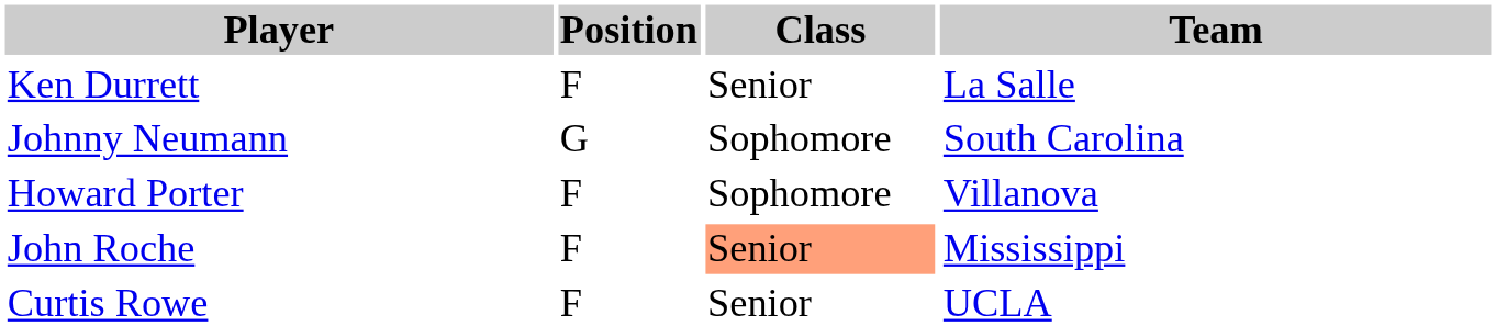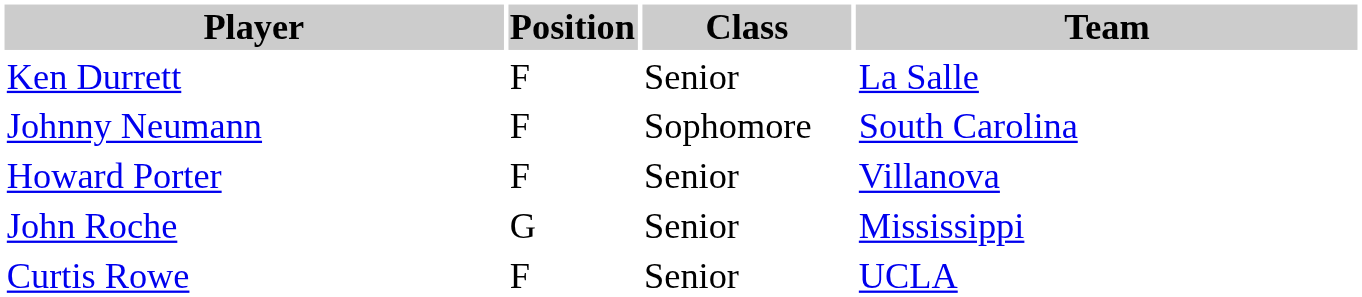 <table style="width:600px" "border:'1' 'solid' 'gray'">
 <tr>
 <th bgcolor="#CCCCCC" style="width:40%">Player</th>
 <th bgcolor="#CCCCCC" style="width:4%">Position</th>
 <th bgcolor="#CCCCCC" style="width:16%">Class</th>
 <th bgcolor="#CCCCCC" style="width:40%">Team</th>
 </tr>
 <tr>
 <td><a href='#'>Ken Durrett</a></td>
 <td>F</td>
 <td>Senior</td>
 <td><a href='#'>La Salle</a></td>
 </tr>
 <tr>
 <td><a href='#'>Johnny Neumann</a></td>
-<td>G</td>
+<td>F</td>
 <td>Sophomore</td>
 <td><a href='#'>South Carolina</a></td>
 </tr>
 <tr>
 <td><a href='#'>Howard Porter</a></td>
 <td>F</td>
-<td>Sophomore</td>
+<td>Senior</td>
 <td><a href='#'>Villanova</a></td>
 </tr>
 <tr>
 <td><a href='#'>John Roche</a></td>
-<td>F</td>
-<td style="background: lightsalmon;">Senior</td>
+<td>G</td>
+<td>Senior</td>
 <td><a href='#'>Mississippi</a></td>
 </tr>
 <tr>
 <td><a href='#'>Curtis Rowe</a></td>
 <td>F</td>
 <td>Senior</td>
 <td><a href='#'>UCLA</a></td>
 </tr>
 </table>
